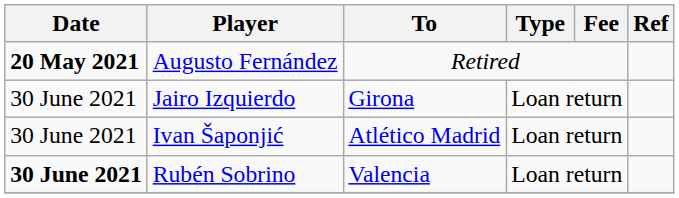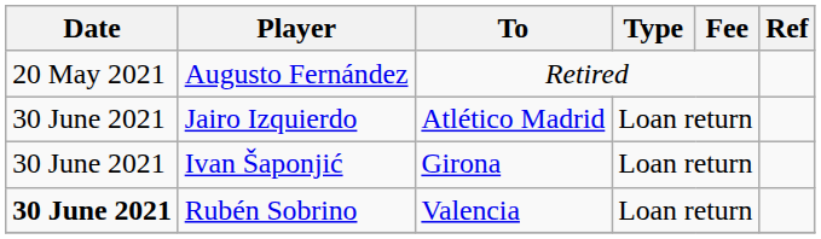 <table class="wikitable">
 <tr>
 <th>Date</th>
 <th>Player</th>
 <th>To</th>
 <th>Type</th>
 <th>Fee</th>
 <th>Ref</th>
 </tr>
 <tr>
-<td><strong>20 May 2021</strong></td>
+<td>20 May 2021</td>
 <td> <a href='#'>Augusto Fernández</a></td>
 <td colspan=3 align=center><em>Retired</em></td>
 <td align=center></td>
 </tr>
 <tr>
 <td>30 June 2021</td>
 <td> <a href='#'>Jairo Izquierdo</a></td>
-<td><a href='#'>Girona</a></td>
+<td><a href='#'>Atlético Madrid</a></td>
 <td align=center colspan=2>Loan return</td>
 <td align=center></td>
 </tr>
 <tr>
 <td>30 June 2021</td>
 <td> <a href='#'>Ivan Šaponjić</a></td>
-<td><a href='#'>Atlético Madrid</a></td>
+<td><a href='#'>Girona</a></td>
 <td align=center colspan=2>Loan return</td>
 <td align=center></td>
 </tr>
 <tr>
 <td><strong>30 June 2021</strong></td>
 <td> <a href='#'>Rubén Sobrino</a></td>
 <td><a href='#'>Valencia</a></td>
 <td align=center colspan=2>Loan return</td>
 <td align=center></td>
 </tr>
 <tr>
 </tr>
 </table>
